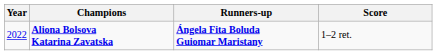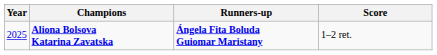 <table class="wikitable" style="font-size:90%">
 <tr>
 <th>Year</th>
 <th width="200">Champions</th>
 <th width="200">Runners-up</th>
 <th width="155">Score</th>
 </tr>
 <tr>
-<td><a href='#'>2022</a></td>
+<td><a href='#'>2025</a></td>
 <td> <strong><a href='#'>Aliona Bolsova</a></strong> <br>  <strong><a href='#'>Katarina Zavatska</a></strong></td>
 <td><strong> <a href='#'>Ángela Fita Boluda</a> <br>  <a href='#'>Guiomar Maristany</a></strong></td>
 <td>1–2 ret.</td>
 </tr>
 </table>
